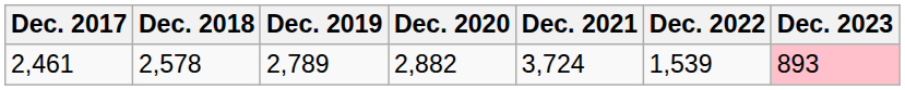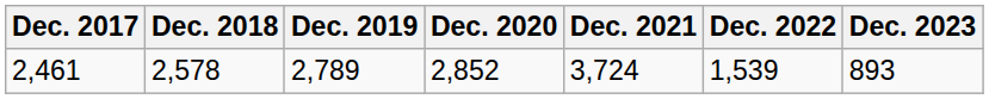 <table class="wikitable">
 <tr>
 <th>Dec. 2017</th>
 <th>Dec. 2018</th>
 <th>Dec. 2019</th>
 <th>Dec. 2020</th>
 <th>Dec. 2021</th>
 <th>Dec. 2022</th>
 <th>Dec. 2023</th>
 </tr>
 <tr>
 <td>2,461</td>
 <td>2,578</td>
 <td>2,789</td>
-<td>2,882</td>
+<td>2,852</td>
 <td>3,724</td>
 <td>1,539</td>
-<td style="background: pink;">893</td>
+<td>893</td>
 </tr>
 </table>
